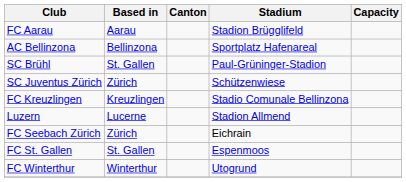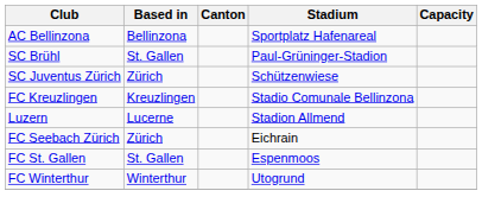 <table class="wikitable">
 <tr>
 <th>Club</th>
 <th>Based in</th>
 <th>Canton</th>
 <th>Stadium</th>
 <th>Capacity</th>
-</tr>
-<tr>
-<td><a href='#'>FC Aarau</a></td>
-<td><a href='#'>Aarau</a></td>
-<td></td>
-<td><a href='#'>Stadion Brügglifeld</a></td>
-<td></td>
 </tr>
 <tr>
 <td><a href='#'>AC Bellinzona</a></td>
 <td><a href='#'>Bellinzona</a></td>
 <td></td>
 <td><a href='#'>Sportplatz Hafenareal</a></td>
 <td></td>
 </tr>
 <tr>
 <td><a href='#'>SC Brühl</a></td>
 <td><a href='#'>St. Gallen</a></td>
 <td></td>
 <td><a href='#'>Paul-Grüninger-Stadion</a></td>
 <td></td>
 </tr>
 <tr>
 <td><a href='#'>SC Juventus Zürich</a></td>
 <td><a href='#'>Zürich</a></td>
 <td></td>
 <td><a href='#'>Schützenwiese</a></td>
 <td></td>
 </tr>
 <tr>
 <td><a href='#'>FC Kreuzlingen</a></td>
 <td><a href='#'>Kreuzlingen</a></td>
 <td></td>
 <td><a href='#'>Stadio Comunale Bellinzona</a></td>
 <td></td>
 </tr>
 <tr>
 <td><a href='#'>Luzern</a></td>
 <td><a href='#'>Lucerne</a></td>
 <td></td>
 <td><a href='#'>Stadion Allmend</a></td>
 <td></td>
 </tr>
 <tr>
 <td><a href='#'>FC Seebach Zürich</a></td>
 <td><a href='#'>Zürich</a></td>
 <td></td>
 <td>Eichrain</td>
 <td></td>
 </tr>
 <tr>
 <td><a href='#'>FC St. Gallen</a></td>
 <td><a href='#'>St. Gallen</a></td>
 <td></td>
 <td><a href='#'>Espenmoos</a></td>
 <td></td>
 </tr>
 <tr>
 <td><a href='#'>FC Winterthur</a></td>
 <td><a href='#'>Winterthur</a></td>
 <td></td>
 <td><a href='#'>Utogrund</a></td>
 <td></td>
 </tr>
 <tr>
 </tr>
 </table>
